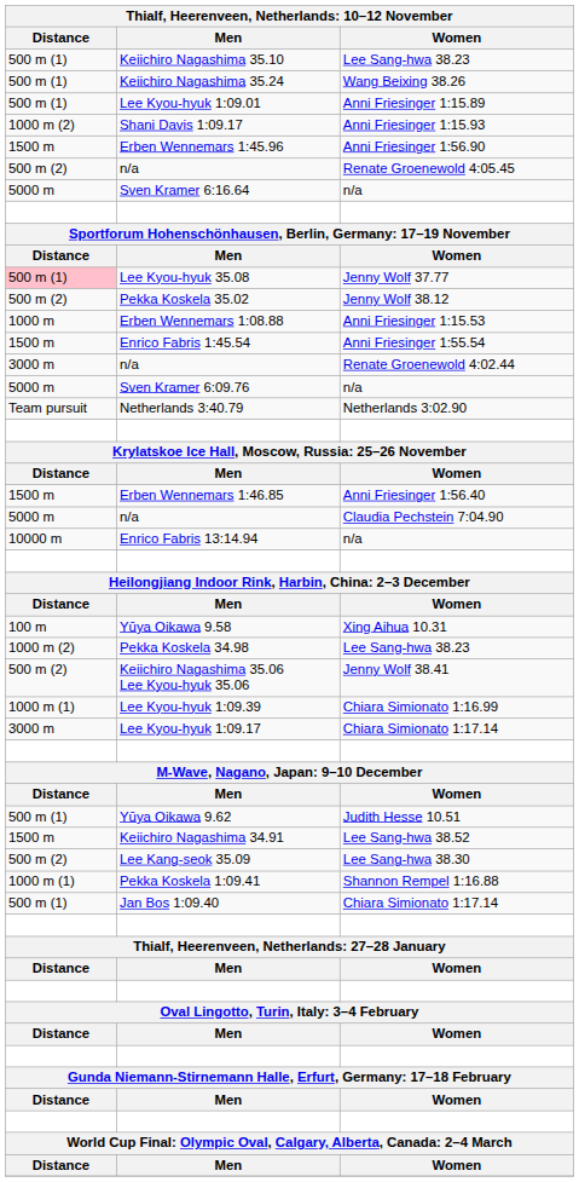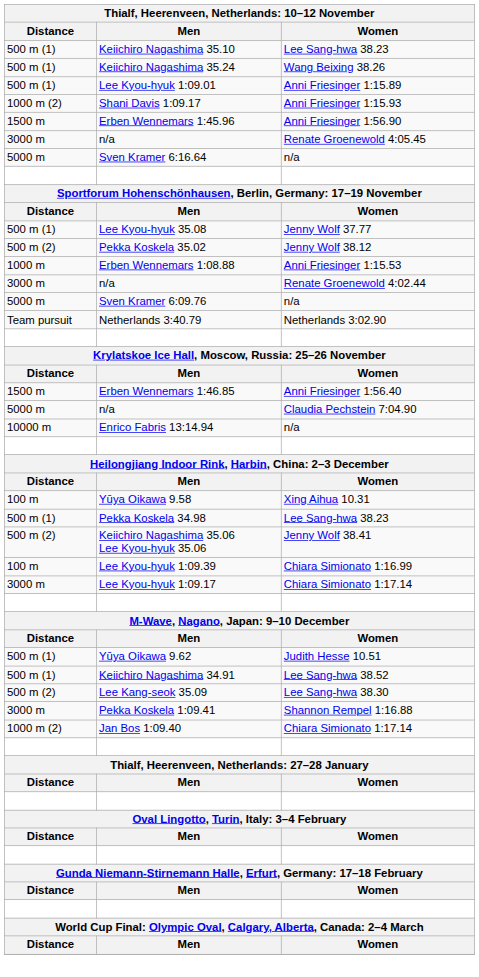 <table class="wikitable" width="75%">
 <tr>
 <th colspan="3">Thialf, Heerenveen, Netherlands: 10–12 November</th>
 </tr>
 <tr>
 <th>Distance</th>
 <th>Men</th>
 <th>Women</th>
 </tr>
 <tr>
 <td>500 m (1)</td>
 <td> <a href='#'>Keiichiro Nagashima</a> 35.10</td>
 <td> <a href='#'>Lee Sang-hwa</a> 38.23</td>
 </tr>
 <tr>
 <td>500 m (1)</td>
 <td> <a href='#'>Keiichiro Nagashima</a> 35.24</td>
 <td> <a href='#'>Wang Beixing</a> 38.26</td>
 </tr>
 <tr>
 <td>500 m (1)</td>
 <td> <a href='#'>Lee Kyou-hyuk</a> 1:09.01</td>
 <td> <a href='#'>Anni Friesinger</a> 1:15.89</td>
 </tr>
 <tr>
 <td>1000 m (2)</td>
 <td> <a href='#'>Shani Davis</a> 1:09.17</td>
 <td> <a href='#'>Anni Friesinger</a> 1:15.93</td>
 </tr>
 <tr>
 <td>1500 m</td>
 <td> <a href='#'>Erben Wennemars</a> 1:45.96</td>
 <td> <a href='#'>Anni Friesinger</a> 1:56.90</td>
 </tr>
 <tr>
-<td>500 m (2)</td>
+<td>3000 m</td>
 <td>n/a</td>
 <td> <a href='#'>Renate Groenewold</a> 4:05.45</td>
 </tr>
 <tr>
 <td>5000 m</td>
 <td> <a href='#'>Sven Kramer</a> 6:16.64</td>
 <td>n/a</td>
 </tr>
 <tr bgcolor="#FFFFFF">
 <td> </td>
 <td></td>
 <td></td>
 </tr>
 <tr>
 <th colspan="3"><a href='#'>Sportforum Hohenschönhausen</a>, Berlin, Germany: 17–19 November</th>
 </tr>
 <tr>
 <th>Distance</th>
 <th>Men</th>
 <th>Women</th>
 </tr>
 <tr>
-<td style="background: pink;">500 m (1)</td>
+<td>500 m (1)</td>
 <td> <a href='#'>Lee Kyou-hyuk</a> 35.08</td>
 <td> <a href='#'>Jenny Wolf</a> 37.77</td>
 </tr>
 <tr>
 <td>500 m (2)</td>
 <td> <a href='#'>Pekka Koskela</a> 35.02</td>
 <td> <a href='#'>Jenny Wolf</a> 38.12</td>
 </tr>
 <tr>
 <td>1000 m</td>
 <td> <a href='#'>Erben Wennemars</a> 1:08.88</td>
 <td> <a href='#'>Anni Friesinger</a> 1:15.53</td>
-</tr>
-<tr>
-<td>1500 m</td>
-<td> <a href='#'>Enrico Fabris</a> 1:45.54</td>
-<td> <a href='#'>Anni Friesinger</a> 1:55.54</td>
 </tr>
 <tr>
 <td>3000 m</td>
 <td>n/a</td>
 <td> <a href='#'>Renate Groenewold</a> 4:02.44</td>
 </tr>
 <tr>
 <td>5000 m</td>
 <td> <a href='#'>Sven Kramer</a> 6:09.76</td>
 <td>n/a</td>
 </tr>
 <tr>
 <td>Team pursuit</td>
 <td> Netherlands 3:40.79</td>
 <td> Netherlands 3:02.90</td>
 </tr>
 <tr bgcolor="#FFFFFF">
 <td> </td>
 <td></td>
 <td></td>
 </tr>
 <tr>
 <th colspan="3"><a href='#'>Krylatskoe Ice Hall</a>, Moscow, Russia: 25–26 November</th>
 </tr>
 <tr>
 <th>Distance</th>
 <th>Men</th>
 <th>Women</th>
 </tr>
 <tr>
 <td>1500 m</td>
 <td> <a href='#'>Erben Wennemars</a> 1:46.85</td>
 <td> <a href='#'>Anni Friesinger</a> 1:56.40</td>
 </tr>
 <tr>
 <td>5000 m</td>
 <td>n/a</td>
 <td> <a href='#'>Claudia Pechstein</a> 7:04.90</td>
 </tr>
 <tr>
 <td>10000 m</td>
 <td> <a href='#'>Enrico Fabris</a> 13:14.94</td>
 <td>n/a</td>
 </tr>
 <tr bgcolor="#FFFFFF">
 <td> </td>
 <td></td>
 <td></td>
 </tr>
 <tr>
 <th colspan="3"><a href='#'>Heilongjiang Indoor Rink</a>, <a href='#'>Harbin</a>, China: 2–3 December</th>
 </tr>
 <tr>
 <th>Distance</th>
 <th>Men</th>
 <th>Women</th>
 </tr>
 <tr>
 <td>100 m</td>
 <td> <a href='#'>Yūya Oikawa</a> 9.58</td>
 <td> <a href='#'>Xing Aihua</a> 10.31</td>
 </tr>
 <tr>
-<td>1000 m (2)</td>
+<td>500 m (1)</td>
 <td> <a href='#'>Pekka Koskela</a> 34.98</td>
 <td> <a href='#'>Lee Sang-hwa</a> 38.23</td>
 </tr>
 <tr valign="top">
 <td>500 m (2)</td>
 <td> <a href='#'>Keiichiro Nagashima</a> 35.06<br> <a href='#'>Lee Kyou-hyuk</a> 35.06</td>
 <td> <a href='#'>Jenny Wolf</a> 38.41</td>
 </tr>
 <tr>
-<td>1000 m (1)</td>
+<td>100 m</td>
 <td> <a href='#'>Lee Kyou-hyuk</a> 1:09.39</td>
 <td> <a href='#'>Chiara Simionato</a> 1:16.99</td>
 </tr>
 <tr>
 <td>3000 m</td>
 <td> <a href='#'>Lee Kyou-hyuk</a> 1:09.17</td>
 <td> <a href='#'>Chiara Simionato</a> 1:17.14</td>
 </tr>
 <tr bgcolor="#FFFFFF">
 <td> </td>
 <td></td>
 <td></td>
 </tr>
 <tr>
 <th colspan="3"><a href='#'>M-Wave</a>, <a href='#'>Nagano</a>, Japan: 9–10 December</th>
 </tr>
 <tr>
 <th>Distance</th>
 <th>Men</th>
 <th>Women</th>
 </tr>
 <tr>
 <td>500 m (1)</td>
 <td> <a href='#'>Yūya Oikawa</a> 9.62</td>
 <td> <a href='#'>Judith Hesse</a> 10.51</td>
 </tr>
 <tr>
-<td>1500 m</td>
+<td>500 m (1)</td>
 <td> <a href='#'>Keiichiro Nagashima</a> 34.91</td>
 <td> <a href='#'>Lee Sang-hwa</a> 38.52</td>
 </tr>
 <tr valign="top">
 <td>500 m (2)</td>
 <td> <a href='#'>Lee Kang-seok</a> 35.09</td>
 <td> <a href='#'>Lee Sang-hwa</a> 38.30</td>
 </tr>
 <tr>
-<td>1000 m (1)</td>
+<td>3000 m</td>
 <td> <a href='#'>Pekka Koskela</a> 1:09.41</td>
 <td> <a href='#'>Shannon Rempel</a> 1:16.88</td>
 </tr>
 <tr>
-<td>500 m (1)</td>
+<td>1000 m (2)</td>
 <td> <a href='#'>Jan Bos</a> 1:09.40</td>
 <td> <a href='#'>Chiara Simionato</a> 1:17.14</td>
 </tr>
 <tr bgcolor="#FFFFFF">
 <td> </td>
 <td></td>
 <td></td>
 </tr>
 <tr>
 <th colspan="3">Thialf, Heerenveen, Netherlands: 27–28 January</th>
 </tr>
 <tr>
 <th>Distance</th>
 <th>Men</th>
 <th>Women</th>
 </tr>
 <tr bgcolor="#FFFFFF">
 <td> </td>
 <td></td>
 <td></td>
 </tr>
 <tr>
 <th colspan="3"><a href='#'>Oval Lingotto</a>, <a href='#'>Turin</a>, Italy: 3–4 February</th>
 </tr>
 <tr>
 <th>Distance</th>
 <th>Men</th>
 <th>Women</th>
 </tr>
 <tr bgcolor="#FFFFFF">
 <td> </td>
 <td></td>
 <td></td>
 </tr>
 <tr>
 <th colspan="3"><a href='#'>Gunda Niemann-Stirnemann Halle</a>, <a href='#'>Erfurt</a>, Germany: 17–18 February</th>
 </tr>
 <tr>
 <th>Distance</th>
 <th>Men</th>
 <th>Women</th>
 </tr>
 <tr bgcolor="#FFFFFF">
 <td> </td>
 <td></td>
 <td></td>
 </tr>
 <tr>
 <th colspan="3">World Cup Final: <a href='#'>Olympic Oval</a>, <a href='#'>Calgary, Alberta</a>, Canada: 2–4 March</th>
 </tr>
 <tr>
 <th>Distance</th>
 <th>Men</th>
 <th>Women</th>
 </tr>
 <tr>
 </tr>
 </table>
